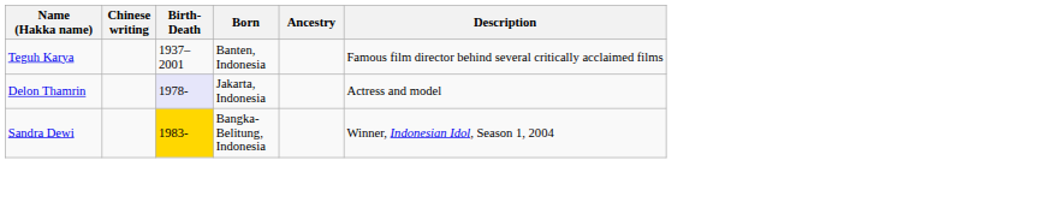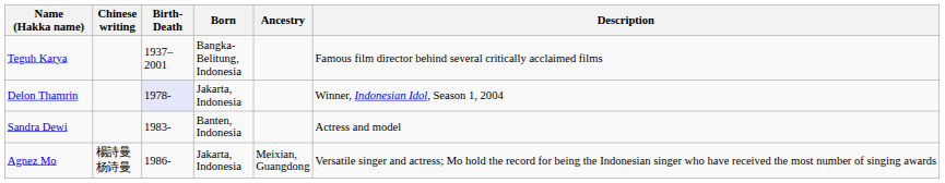 <table class="wikitable">
 <tr>
 <th width="115">Name<br>(Hakka name)</th>
 <th width="60">Chinese writing</th>
 <th width="65">Birth-Death</th>
 <th width="75">Born</th>
 <th width="75">Ancestry</th>
 <th>Description</th>
 </tr>
 <tr>
 <td><a href='#'>Teguh Karya</a></td>
 <td></td>
 <td>1937–2001</td>
-<td>Banten, Indonesia</td>
+<td>Bangka-Belitung, Indonesia</td>
 <td></td>
 <td>Famous film director behind several critically acclaimed films</td>
 </tr>
 <tr>
 <td><a href='#'>Delon Thamrin</a></td>
 <td></td>
 <td style="background: lavender;">1978-</td>
 <td>Jakarta, Indonesia</td>
 <td></td>
-<td>Actress and model</td>
+<td>Winner, <em><a href='#'>Indonesian Idol</a></em>, Season 1, 2004</td>
 </tr>
 <tr>
 <td><a href='#'>Sandra Dewi</a></td>
 <td></td>
-<td style="background: gold;">1983-</td>
-<td>Bangka-Belitung, Indonesia</td>
+<td>1983-</td>
+<td>Banten, Indonesia</td>
 <td></td>
-<td>Winner, <em><a href='#'>Indonesian Idol</a></em>, Season 1, 2004</td>
+<td>Actress and model</td>
+</tr>
+<tr>
+<td><a href='#'>Agnez Mo</a></td>
+<td>楊詩曼<br>杨诗曼</td>
+<td>1986-</td>
+<td>Jakarta, Indonesia</td>
+<td>Meixian, Guangdong</td>
+<td>Versatile singer and actress; Mo hold the record for being the Indonesian singer who have received the most number of singing awards</td>
 </tr>
 </table>
